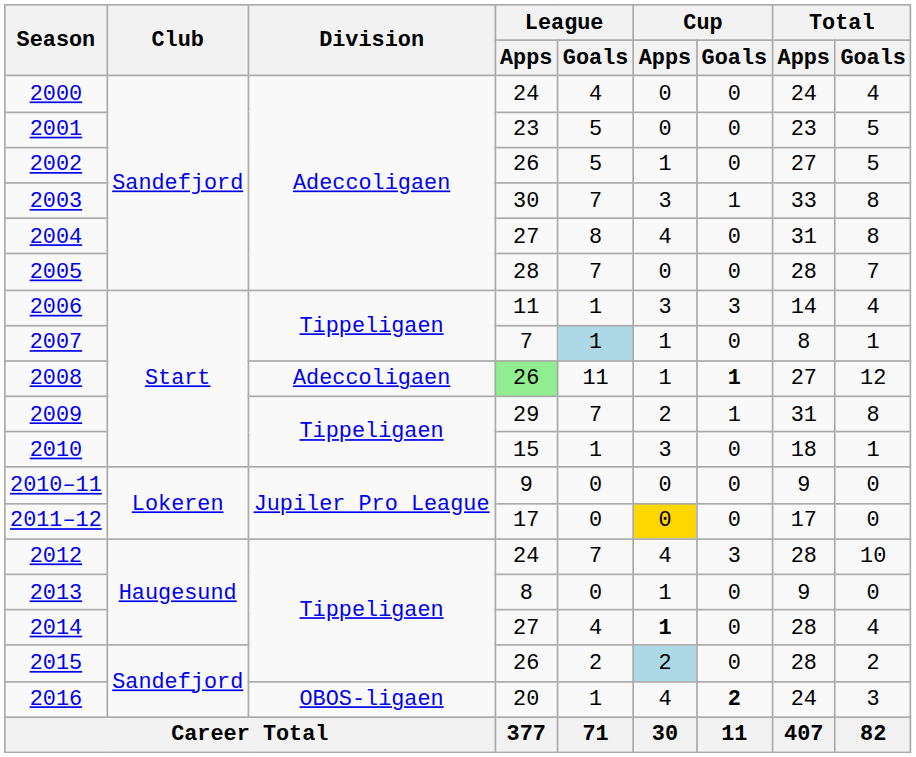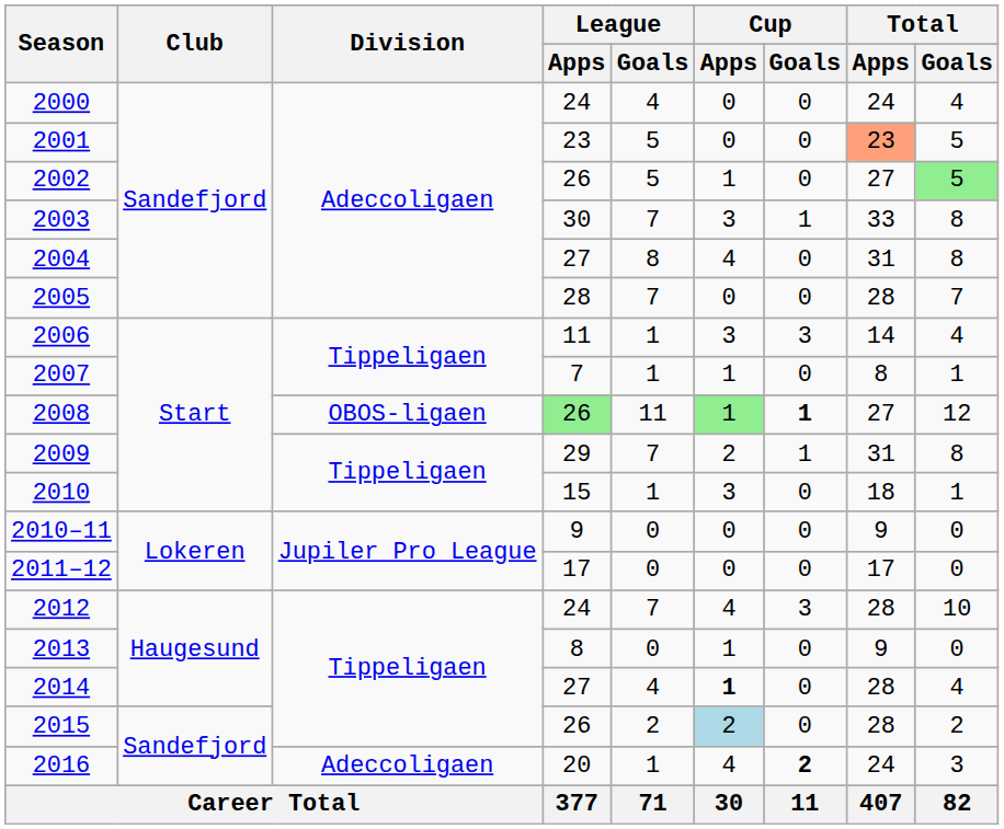 <table class="wikitable" style="text-align: center;">
 <tr>
 <th rowspan="2">Season</th>
 <th rowspan="2">Club</th>
 <th rowspan="2">Division</th>
 <th colspan="2">League</th>
 <th colspan="2">Cup</th>
 <th colspan="2">Total</th>
 </tr>
 <tr>
 <th>Apps</th>
 <th>Goals</th>
 <th>Apps</th>
 <th>Goals</th>
 <th>Apps</th>
 <th>Goals</th>
 </tr>
 <tr>
 <td><a href='#'>2000</a></td>
 <td rowspan="6" valign="center"><a href='#'>Sandefjord</a></td>
 <td rowspan="6" valign="center"><a href='#'>Adeccoligaen</a></td>
 <td>24</td>
 <td>4</td>
 <td>0</td>
 <td>0</td>
 <td>24</td>
 <td>4</td>
 </tr>
 <tr>
 <td><a href='#'>2001</a></td>
 <td>23</td>
 <td>5</td>
 <td>0</td>
 <td>0</td>
-<td>23</td>
+<td style="background: lightsalmon;">23</td>
 <td>5</td>
 </tr>
 <tr>
 <td><a href='#'>2002</a></td>
 <td>26</td>
 <td>5</td>
 <td>1</td>
 <td>0</td>
 <td>27</td>
-<td>5</td>
+<td style="background: lightgreen;">5</td>
 </tr>
 <tr>
 <td><a href='#'>2003</a></td>
 <td>30</td>
 <td>7</td>
 <td>3</td>
 <td>1</td>
 <td>33</td>
 <td>8</td>
 </tr>
 <tr>
 <td><a href='#'>2004</a></td>
 <td>27</td>
 <td>8</td>
 <td>4</td>
 <td>0</td>
 <td>31</td>
 <td>8</td>
 </tr>
 <tr>
 <td><a href='#'>2005</a></td>
 <td>28</td>
 <td>7</td>
 <td>0</td>
 <td>0</td>
 <td>28</td>
 <td>7</td>
 </tr>
 <tr>
 <td><a href='#'>2006</a></td>
 <td rowspan="5" valign="center"><a href='#'>Start</a></td>
 <td rowspan="2" valign="center"><a href='#'>Tippeligaen</a></td>
 <td>11</td>
 <td>1</td>
 <td>3</td>
 <td>3</td>
 <td>14</td>
 <td>4</td>
 </tr>
 <tr>
 <td><a href='#'>2007</a></td>
 <td>7</td>
-<td style="background: lightblue;">1</td>
+<td>1</td>
 <td>1</td>
 <td>0</td>
 <td>8</td>
 <td>1</td>
 </tr>
 <tr>
 <td><a href='#'>2008</a></td>
-<td rowspan="1" valign="center"><a href='#'>Adeccoligaen</a></td>
+<td rowspan="1" valign="center"><a href='#'>OBOS-ligaen</a></td>
 <td style="background: lightgreen;">26</td>
 <td>11</td>
-<td>1</td>
+<td style="background: lightgreen;">1</td>
 <td><strong>1</strong></td>
 <td>27</td>
 <td>12</td>
 </tr>
 <tr>
 <td><a href='#'>2009</a></td>
 <td rowspan="2" valign="center"><a href='#'>Tippeligaen</a></td>
 <td>29</td>
 <td>7</td>
 <td>2</td>
 <td>1</td>
 <td>31</td>
 <td>8</td>
 </tr>
 <tr>
 <td><a href='#'>2010</a></td>
 <td>15</td>
 <td>1</td>
 <td>3</td>
 <td>0</td>
 <td>18</td>
 <td>1</td>
 </tr>
 <tr>
 <td><a href='#'>2010–11</a></td>
 <td rowspan="2" valign="center"><a href='#'>Lokeren</a></td>
 <td rowspan="2" valign="center"><a href='#'>Jupiler Pro League</a></td>
 <td>9</td>
 <td>0</td>
 <td>0</td>
 <td>0</td>
 <td>9</td>
 <td>0</td>
 </tr>
 <tr>
 <td><a href='#'>2011–12</a></td>
 <td>17</td>
 <td>0</td>
-<td style="background: gold;">0</td>
+<td>0</td>
 <td>0</td>
 <td>17</td>
 <td>0</td>
 </tr>
 <tr>
 <td><a href='#'>2012</a></td>
 <td rowspan="3" valign="center"><a href='#'>Haugesund</a></td>
 <td rowspan="4" valign="center"><a href='#'>Tippeligaen</a></td>
 <td>24</td>
 <td>7</td>
 <td>4</td>
 <td>3</td>
 <td>28</td>
 <td>10</td>
 </tr>
 <tr>
 <td><a href='#'>2013</a></td>
 <td>8</td>
 <td>0</td>
 <td>1</td>
 <td>0</td>
 <td>9</td>
 <td>0</td>
 </tr>
 <tr>
 <td><a href='#'>2014</a></td>
 <td>27</td>
 <td>4</td>
 <td><strong>1</strong></td>
 <td>0</td>
 <td>28</td>
 <td>4</td>
 </tr>
 <tr>
 <td><a href='#'>2015</a></td>
 <td rowspan="2" valign="center"><a href='#'>Sandefjord</a></td>
 <td>26</td>
 <td>2</td>
 <td style="background: lightblue;">2</td>
 <td>0</td>
 <td>28</td>
 <td>2</td>
 </tr>
 <tr>
 <td><a href='#'>2016</a></td>
-<td rowspan="1" valign="center"><a href='#'>OBOS-ligaen</a></td>
+<td rowspan="1" valign="center"><a href='#'>Adeccoligaen</a></td>
 <td>20</td>
 <td>1</td>
 <td>4</td>
 <td><strong>2</strong></td>
 <td>24</td>
 <td>3</td>
 </tr>
 <tr>
 <th colspan="3">Career Total</th>
 <th>377</th>
 <th>71</th>
 <th>30</th>
 <th>11</th>
 <th>407</th>
 <th>82</th>
 </tr>
 </table>
